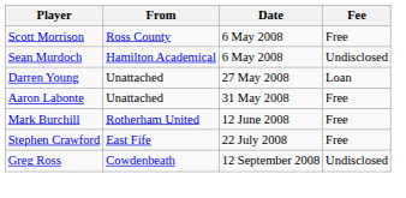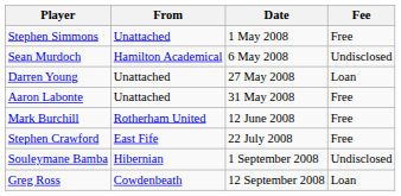 <table class="wikitable sortable" style="font-size:95%">
 <tr>
 <th>Player</th>
 <th>From</th>
 <th>Date</th>
 <th>Fee</th>
 </tr>
 <tr>
-<td> <a href='#'>Scott Morrison</a></td>
-<td><a href='#'>Ross County</a></td>
-<td>6 May 2008</td>
+<td> <a href='#'>Stephen Simmons</a></td>
+<td><a href='#'>Unattached</a></td>
+<td>1 May 2008</td>
 <td>Free</td>
 </tr>
 <tr>
 <td> <a href='#'>Sean Murdoch</a></td>
 <td><a href='#'>Hamilton Academical</a></td>
 <td>6 May 2008</td>
 <td>Undisclosed</td>
 </tr>
 <tr>
 <td> <a href='#'>Darren Young</a></td>
 <td>Unattached</td>
 <td>27 May 2008</td>
 <td>Loan</td>
 </tr>
 <tr>
 <td> <a href='#'>Aaron Labonte</a></td>
 <td>Unattached</td>
 <td>31 May 2008</td>
 <td>Free</td>
 </tr>
 <tr>
 <td> <a href='#'>Mark Burchill</a></td>
 <td><a href='#'>Rotherham United</a></td>
 <td>12 June 2008</td>
 <td>Free</td>
 </tr>
 <tr>
 <td> <a href='#'>Stephen Crawford</a></td>
 <td><a href='#'>East Fife</a></td>
 <td>22 July 2008</td>
 <td>Free</td>
 </tr>
 <tr>
+<td> <a href='#'>Souleymane Bamba</a></td>
+<td><a href='#'>Hibernian</a></td>
+<td>1 September 2008</td>
+<td>Undisclosed</td>
+</tr>
+<tr>
 <td> <a href='#'>Greg Ross</a></td>
 <td><a href='#'>Cowdenbeath</a></td>
 <td>12 September 2008</td>
-<td>Undisclosed</td>
+<td>Loan</td>
 </tr>
 </table>
